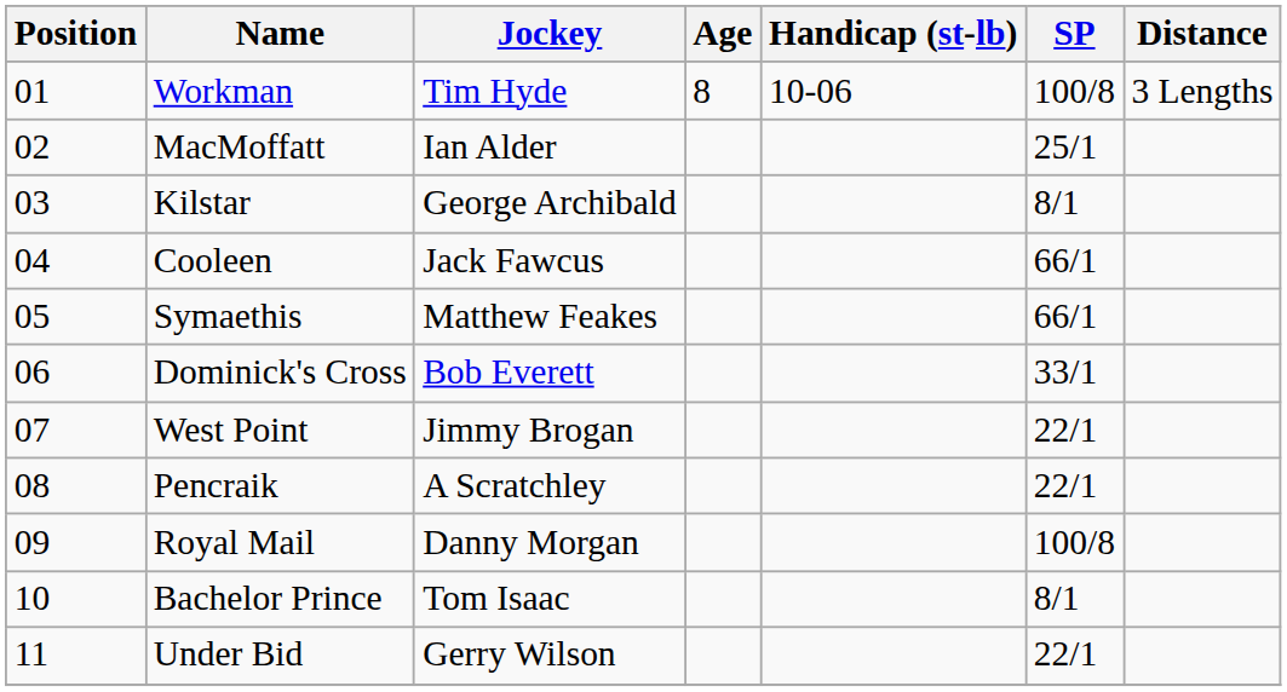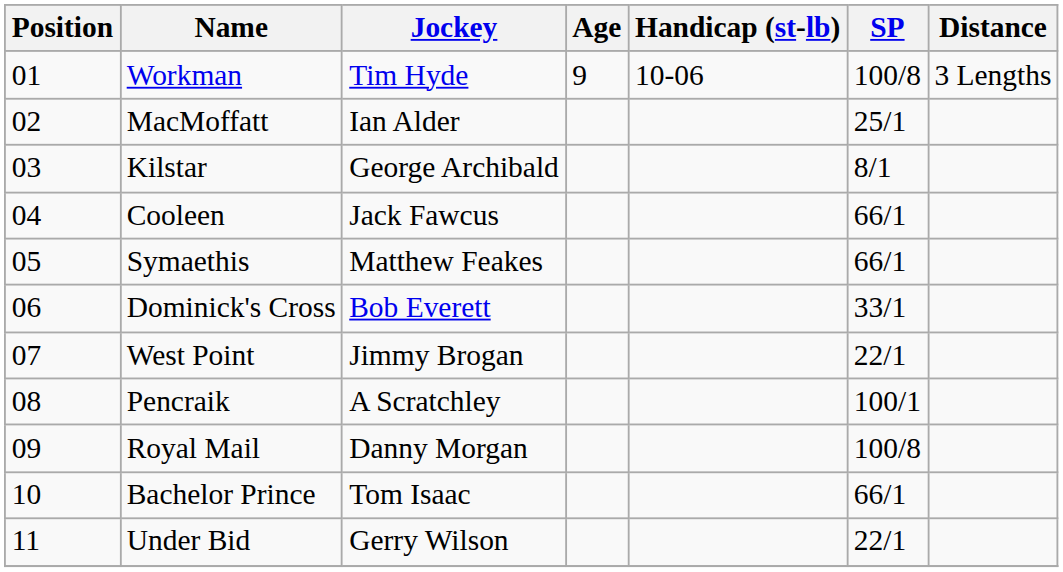 <table class="wikitable sortable">
 <tr>
 <th>Position</th>
 <th>Name</th>
 <th><a href='#'>Jockey</a></th>
 <th data-sort-type="number">Age</th>
 <th>Handicap (<a href='#'>st</a>-<a href='#'>lb</a>)</th>
 <th><a href='#'>SP</a></th>
 <th>Distance</th>
 </tr>
 <tr>
 <td>01</td>
 <td><a href='#'>Workman</a></td>
 <td><a href='#'>Tim Hyde</a></td>
-<td>8</td>
+<td>9</td>
 <td>10-06</td>
 <td>100/8</td>
 <td>3 Lengths</td>
 </tr>
 <tr>
 <td>02</td>
 <td>MacMoffatt</td>
 <td>Ian Alder</td>
 <td></td>
 <td></td>
 <td>25/1</td>
 <td></td>
 </tr>
 <tr>
 <td>03</td>
 <td>Kilstar</td>
 <td>George Archibald</td>
 <td></td>
 <td></td>
 <td>8/1</td>
 <td></td>
 </tr>
 <tr>
 <td>04</td>
 <td>Cooleen</td>
 <td>Jack Fawcus</td>
 <td></td>
 <td></td>
 <td>66/1</td>
 <td></td>
 </tr>
 <tr>
 <td>05</td>
 <td>Symaethis</td>
 <td>Matthew Feakes</td>
 <td></td>
 <td></td>
 <td>66/1</td>
 <td></td>
 </tr>
 <tr>
 <td>06</td>
 <td>Dominick's Cross</td>
 <td><a href='#'>Bob Everett</a></td>
 <td></td>
 <td></td>
 <td>33/1</td>
 <td></td>
 </tr>
 <tr>
 <td>07</td>
 <td>West Point</td>
 <td>Jimmy Brogan</td>
 <td></td>
 <td></td>
 <td>22/1</td>
 <td></td>
 </tr>
 <tr>
 <td>08</td>
 <td>Pencraik</td>
 <td>A Scratchley</td>
 <td></td>
 <td></td>
-<td>22/1</td>
+<td>100/1</td>
 <td></td>
 </tr>
 <tr>
 <td>09</td>
 <td>Royal Mail</td>
 <td>Danny Morgan</td>
 <td></td>
 <td></td>
 <td>100/8</td>
 <td></td>
 </tr>
 <tr>
 <td>10</td>
 <td>Bachelor Prince</td>
 <td>Tom Isaac</td>
 <td></td>
 <td></td>
-<td>8/1</td>
+<td>66/1</td>
 <td></td>
 </tr>
 <tr>
 <td>11</td>
 <td>Under Bid</td>
 <td>Gerry Wilson</td>
 <td></td>
 <td></td>
 <td>22/1</td>
 <td></td>
 </tr>
 <tr>
 </tr>
 </table>
